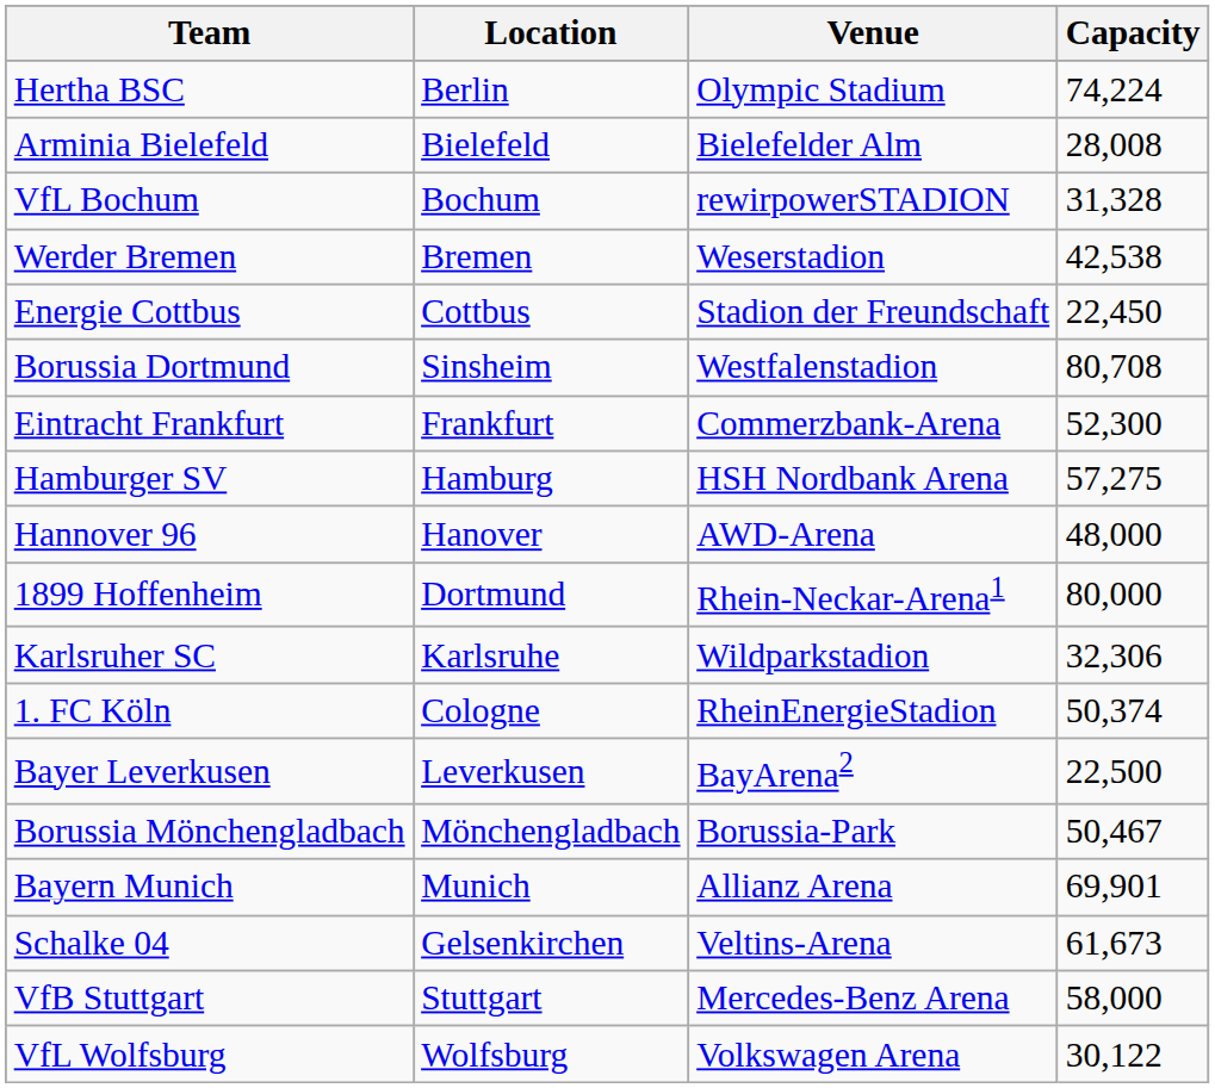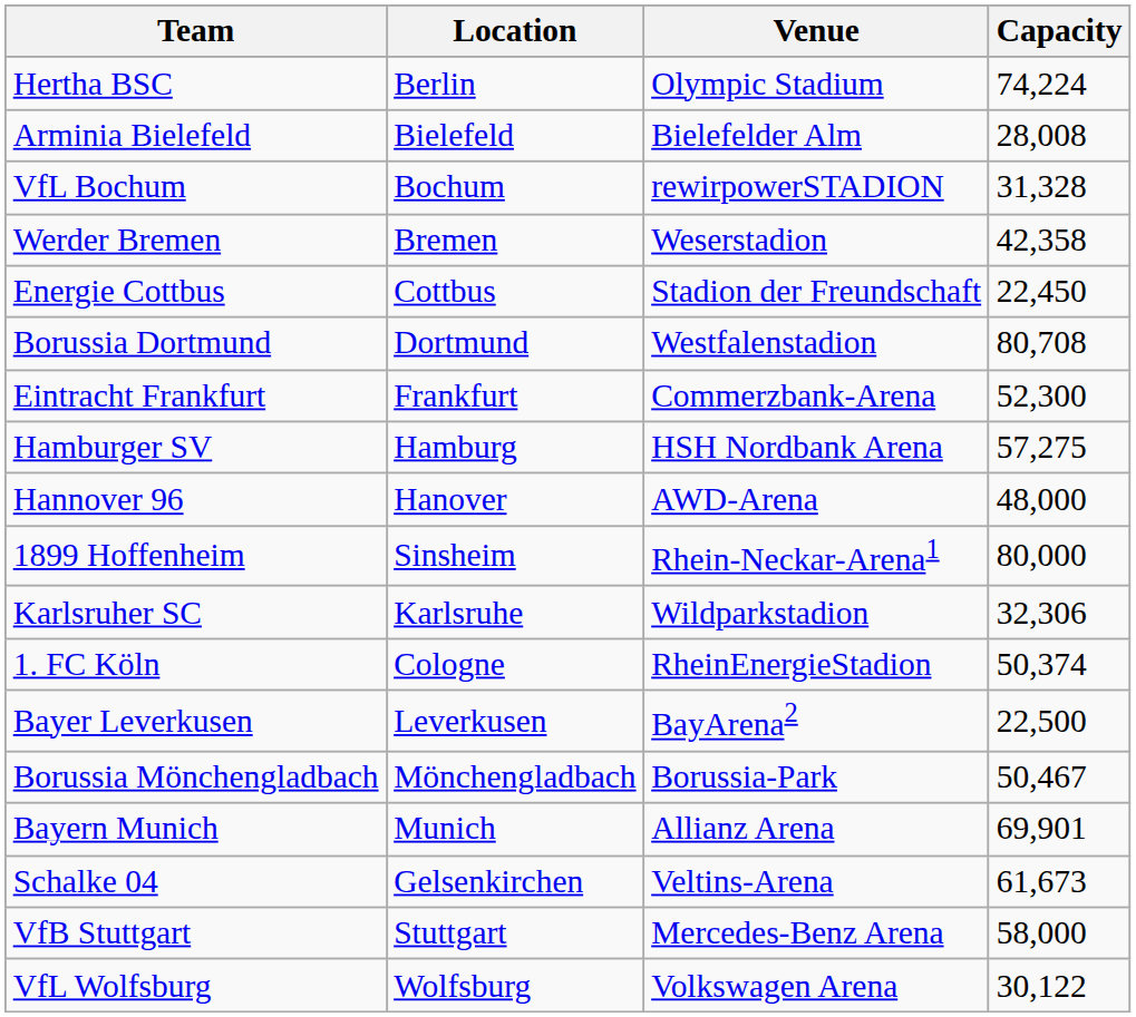 <table class="wikitable sortable">
 <tr>
 <th>Team</th>
 <th>Location</th>
 <th>Venue</th>
 <th>Capacity</th>
 </tr>
 <tr>
 <td><a href='#'>Hertha BSC</a></td>
 <td><a href='#'>Berlin</a></td>
 <td><a href='#'>Olympic Stadium</a></td>
 <td>74,224</td>
 </tr>
 <tr>
 <td><a href='#'>Arminia Bielefeld</a></td>
 <td><a href='#'>Bielefeld</a></td>
 <td><a href='#'>Bielefelder Alm</a></td>
 <td>28,008</td>
 </tr>
 <tr>
 <td><a href='#'>VfL Bochum</a></td>
 <td><a href='#'>Bochum</a></td>
 <td><a href='#'>rewirpowerSTADION</a></td>
 <td>31,328</td>
 </tr>
 <tr>
 <td><a href='#'>Werder Bremen</a></td>
 <td><a href='#'>Bremen</a></td>
 <td><a href='#'>Weserstadion</a></td>
-<td>42,538</td>
+<td>42,358</td>
 </tr>
 <tr>
 <td><a href='#'>Energie Cottbus</a></td>
 <td><a href='#'>Cottbus</a></td>
 <td><a href='#'>Stadion der Freundschaft</a></td>
 <td>22,450</td>
 </tr>
 <tr>
 <td><a href='#'>Borussia Dortmund</a></td>
-<td><a href='#'>Sinsheim</a></td>
+<td><a href='#'>Dortmund</a></td>
 <td><a href='#'>Westfalenstadion</a></td>
 <td>80,708</td>
 </tr>
 <tr>
 <td><a href='#'>Eintracht Frankfurt</a></td>
 <td><a href='#'>Frankfurt</a></td>
 <td><a href='#'>Commerzbank-Arena</a></td>
 <td>52,300</td>
 </tr>
 <tr>
 <td><a href='#'>Hamburger SV</a></td>
 <td><a href='#'>Hamburg</a></td>
 <td><a href='#'>HSH Nordbank Arena</a></td>
 <td>57,275</td>
 </tr>
 <tr>
 <td><a href='#'>Hannover 96</a></td>
 <td><a href='#'>Hanover</a></td>
 <td><a href='#'>AWD-Arena</a></td>
 <td>48,000</td>
 </tr>
 <tr>
 <td><a href='#'>1899 Hoffenheim</a></td>
-<td><a href='#'>Dortmund</a></td>
+<td><a href='#'>Sinsheim</a></td>
 <td><a href='#'>Rhein-Neckar-Arena</a><sup><a href='#'>1</a></sup></td>
 <td>80,000</td>
 </tr>
 <tr>
 <td><a href='#'>Karlsruher SC</a></td>
 <td><a href='#'>Karlsruhe</a></td>
 <td><a href='#'>Wildparkstadion</a></td>
 <td>32,306</td>
 </tr>
 <tr>
 <td><a href='#'>1. FC Köln</a></td>
 <td><a href='#'>Cologne</a></td>
 <td><a href='#'>RheinEnergieStadion</a></td>
 <td>50,374</td>
 </tr>
 <tr>
 <td><a href='#'>Bayer Leverkusen</a></td>
 <td><a href='#'>Leverkusen</a></td>
 <td><a href='#'>BayArena</a><sup><a href='#'>2</a></sup></td>
 <td>22,500</td>
 </tr>
 <tr>
 <td><a href='#'>Borussia Mönchengladbach</a></td>
 <td><a href='#'>Mönchengladbach</a></td>
 <td><a href='#'>Borussia-Park</a></td>
 <td>50,467</td>
 </tr>
 <tr>
 <td><a href='#'>Bayern Munich</a></td>
 <td><a href='#'>Munich</a></td>
 <td><a href='#'>Allianz Arena</a></td>
 <td>69,901</td>
 </tr>
 <tr>
 <td><a href='#'>Schalke 04</a></td>
 <td><a href='#'>Gelsenkirchen</a></td>
 <td><a href='#'>Veltins-Arena</a></td>
 <td>61,673</td>
 </tr>
 <tr>
 <td><a href='#'>VfB Stuttgart</a></td>
 <td><a href='#'>Stuttgart</a></td>
 <td><a href='#'>Mercedes-Benz Arena</a></td>
 <td>58,000</td>
 </tr>
 <tr>
 <td><a href='#'>VfL Wolfsburg</a></td>
 <td><a href='#'>Wolfsburg</a></td>
 <td><a href='#'>Volkswagen Arena</a></td>
 <td>30,122</td>
 </tr>
 </table>
